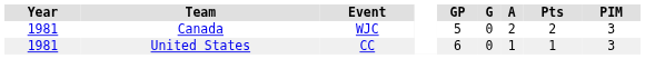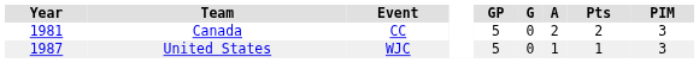 <table border="0" cellpadding="1" cellspacing="0" style="text-align:center; width:50em">
 <tr ALIGN="center" bgcolor="#e0e0e0">
 <th>Year</th>
 <th>Team</th>
 <th>Event</th>
 <th rowspan="99" bgcolor="#ffffff"> </th>
 <th>GP</th>
 <th>G</th>
 <th>A</th>
 <th>Pts</th>
 <th>PIM</th>
 </tr>
 <tr>
 <td><a href='#'>1981</a></td>
 <td><a href='#'>Canada</a></td>
-<td><a href='#'>WJC</a></td>
+<td><a href='#'>CC</a></td>
 <td>5</td>
 <td>0</td>
 <td>2</td>
 <td>2</td>
 <td>3</td>
 </tr>
 <tr bgcolor="#f0f0f0">
-<td><a href='#'>1981</a></td>
+<td><a href='#'>1987</a></td>
 <td><a href='#'>United States</a></td>
-<td><a href='#'>CC</a></td>
-<td>6</td>
+<td><a href='#'>WJC</a></td>
+<td>5</td>
 <td>0</td>
 <td>1</td>
 <td>1</td>
 <td>3</td>
 </tr>
 </table>
